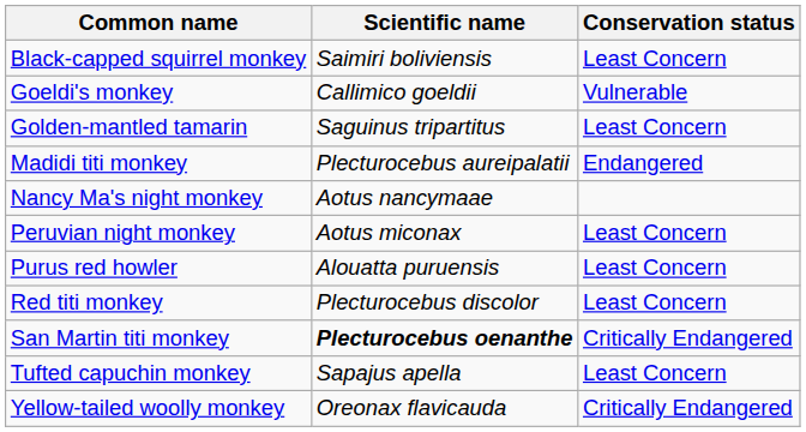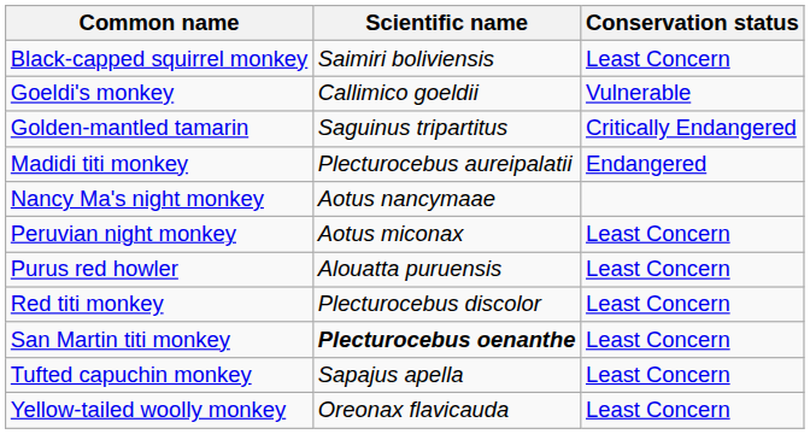 <table class="wikitable sortable">
 <tr>
 <th>Common name</th>
 <th>Scientific name</th>
 <th>Conservation status</th>
 </tr>
 <tr>
 <td><a href='#'>Black-capped squirrel monkey</a></td>
 <td><em>Saimiri boliviensis</em></td>
 <td><a href='#'>Least Concern</a></td>
 </tr>
 <tr>
 <td><a href='#'>Goeldi's monkey</a></td>
 <td><em>Callimico goeldii</em></td>
 <td><a href='#'>Vulnerable</a></td>
 </tr>
 <tr>
 <td><a href='#'>Golden-mantled tamarin</a></td>
 <td><em>Saguinus tripartitus</em></td>
-<td><a href='#'>Least Concern</a></td>
+<td><a href='#'>Critically Endangered</a></td>
 </tr>
 <tr>
 <td><a href='#'>Madidi titi monkey</a></td>
 <td><em>Plecturocebus aureipalatii</em></td>
 <td><a href='#'>Endangered</a></td>
 </tr>
 <tr>
 <td><a href='#'>Nancy Ma's night monkey</a></td>
 <td><em>Aotus nancymaae</em></td>
 <td></td>
 </tr>
 <tr>
 <td><a href='#'>Peruvian night monkey</a></td>
 <td><em>Aotus miconax</em></td>
 <td><a href='#'>Least Concern</a></td>
 </tr>
 <tr>
 <td><a href='#'>Purus red howler</a></td>
 <td><em>Alouatta puruensis</em></td>
 <td><a href='#'>Least Concern</a></td>
 </tr>
 <tr>
 <td><a href='#'>Red titi monkey</a></td>
 <td><em>Plecturocebus discolor</em></td>
 <td><a href='#'>Least Concern</a></td>
 </tr>
 <tr>
 <td><a href='#'>San Martin titi monkey</a></td>
 <td><strong><em>Plecturocebus oenanthe</em></strong></td>
-<td><a href='#'>Critically Endangered</a></td>
+<td><a href='#'>Least Concern</a></td>
 </tr>
 <tr>
 <td><a href='#'>Tufted capuchin monkey</a></td>
 <td><em>Sapajus apella</em></td>
 <td><a href='#'>Least Concern</a></td>
 </tr>
 <tr>
 <td><a href='#'>Yellow-tailed woolly monkey</a></td>
 <td><em>Oreonax flavicauda</em></td>
-<td><a href='#'>Critically Endangered</a></td>
+<td><a href='#'>Least Concern</a></td>
 </tr>
 </table>
